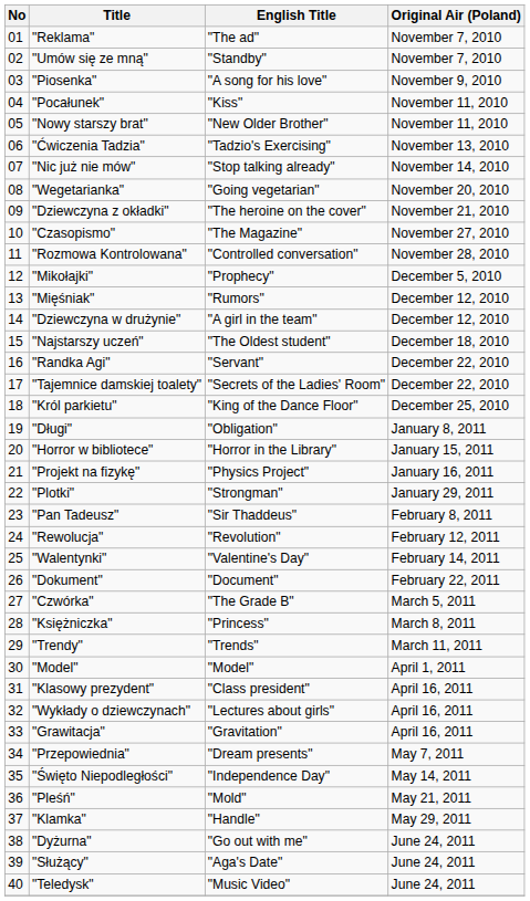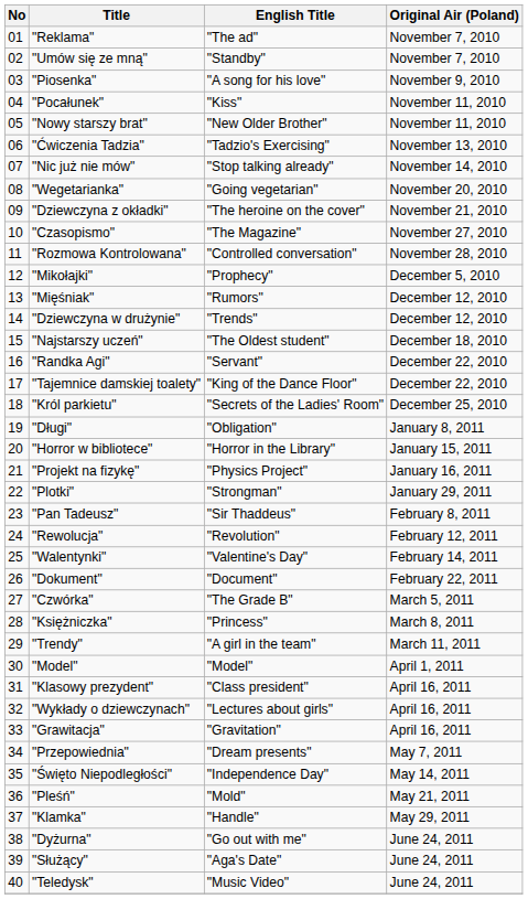 <table class="sortable wikitable" style="font-size:97%;">
 <tr>
 <th>No</th>
 <th>Title</th>
 <th>English Title</th>
 <th>Original Air (Poland)</th>
 </tr>
 <tr>
 <td>01</td>
 <td>"Reklama"</td>
 <td>"The ad"</td>
 <td>November 7, 2010</td>
 </tr>
 <tr>
 <td>02</td>
 <td>"Umów się ze mną"</td>
 <td>"Standby"</td>
 <td>November 7, 2010</td>
 </tr>
 <tr>
 <td>03</td>
 <td>"Piosenka"</td>
 <td>"A song for his love"</td>
 <td>November 9, 2010</td>
 </tr>
 <tr>
 <td>04</td>
 <td>"Pocałunek"</td>
 <td>"Kiss"</td>
 <td>November 11, 2010</td>
 </tr>
 <tr>
 <td>05</td>
 <td>"Nowy starszy brat"</td>
 <td>"New Older Brother"</td>
 <td>November 11, 2010</td>
 </tr>
 <tr>
 <td>06</td>
 <td>"Ćwiczenia Tadzia"</td>
 <td>"Tadzio's Exercising"</td>
 <td>November 13, 2010</td>
 </tr>
 <tr>
 <td>07</td>
 <td>"Nic już nie mów"</td>
 <td>"Stop talking already"</td>
 <td>November 14, 2010</td>
 </tr>
 <tr>
 <td>08</td>
 <td>"Wegetarianka"</td>
 <td>"Going vegetarian"</td>
 <td>November 20, 2010</td>
 </tr>
 <tr>
 <td>09</td>
 <td>"Dziewczyna z okładki"</td>
 <td>"The heroine on the cover"</td>
 <td>November 21, 2010</td>
 </tr>
 <tr>
 <td>10</td>
 <td>"Czasopismo"</td>
 <td>"The Magazine"</td>
 <td>November 27, 2010</td>
 </tr>
 <tr>
 <td>11</td>
 <td>"Rozmowa Kontrolowana"</td>
 <td>"Controlled conversation"</td>
 <td>November 28, 2010</td>
 </tr>
 <tr>
 <td>12</td>
 <td>"Mikołajki"</td>
 <td>"Prophecy"</td>
 <td>December 5, 2010</td>
 </tr>
 <tr>
 <td>13</td>
 <td>"Mięśniak"</td>
 <td>"Rumors"</td>
 <td>December 12, 2010</td>
 </tr>
 <tr>
 <td>14</td>
 <td>"Dziewczyna w drużynie"</td>
-<td>"A girl in the team"</td>
+<td>"Trends"</td>
 <td>December 12, 2010</td>
 </tr>
 <tr>
 <td>15</td>
 <td>"Najstarszy uczeń"</td>
 <td>"The Oldest student"</td>
 <td>December 18, 2010</td>
 </tr>
 <tr>
 <td>16</td>
 <td>"Randka Agi"</td>
 <td>"Servant"</td>
 <td>December 22, 2010</td>
 </tr>
 <tr>
 <td>17</td>
 <td>"Tajemnice damskiej toalety"</td>
-<td>"Secrets of the Ladies' Room"</td>
+<td>"King of the Dance Floor"</td>
 <td>December 22, 2010</td>
 </tr>
 <tr>
 <td>18</td>
 <td>"Król parkietu"</td>
-<td>"King of the Dance Floor"</td>
+<td>"Secrets of the Ladies' Room"</td>
 <td>December 25, 2010</td>
 </tr>
 <tr>
 <td>19</td>
 <td>"Długi"</td>
 <td>"Obligation"</td>
 <td>January 8, 2011</td>
 </tr>
 <tr>
 <td>20</td>
 <td>"Horror w bibliotece"</td>
 <td>"Horror in the Library"</td>
 <td>January 15, 2011</td>
 </tr>
 <tr>
 <td>21</td>
 <td>"Projekt na fizykę"</td>
 <td>"Physics Project"</td>
 <td>January 16, 2011</td>
 </tr>
 <tr>
 <td>22</td>
 <td>"Plotki"</td>
 <td>"Strongman"</td>
 <td>January 29, 2011</td>
 </tr>
 <tr>
 <td>23</td>
 <td>"Pan Tadeusz"</td>
 <td>"Sir Thaddeus"</td>
 <td>February 8, 2011</td>
 </tr>
 <tr>
 <td>24</td>
 <td>"Rewolucja"</td>
 <td>"Revolution"</td>
 <td>February 12, 2011</td>
 </tr>
 <tr>
 <td>25</td>
 <td>"Walentynki"</td>
 <td>"Valentine's Day"</td>
 <td>February 14, 2011</td>
 </tr>
 <tr>
 <td>26</td>
 <td>"Dokument"</td>
 <td>"Document"</td>
 <td>February 22, 2011</td>
 </tr>
 <tr>
 <td>27</td>
 <td>"Czwórka"</td>
 <td>"The Grade B"</td>
 <td>March 5, 2011</td>
 </tr>
 <tr>
 <td>28</td>
 <td>"Księżniczka"</td>
 <td>"Princess"</td>
 <td>March 8, 2011</td>
 </tr>
 <tr>
 <td>29</td>
 <td>"Trendy"</td>
-<td>"Trends"</td>
+<td>"A girl in the team"</td>
 <td>March 11, 2011</td>
 </tr>
 <tr>
 <td>30</td>
 <td>"Model"</td>
 <td>"Model"</td>
 <td>April 1, 2011</td>
 </tr>
 <tr>
 <td>31</td>
 <td>"Klasowy prezydent"</td>
 <td>"Class president"</td>
 <td>April 16, 2011</td>
 </tr>
 <tr>
 <td>32</td>
 <td>"Wykłady o dziewczynach"</td>
 <td>"Lectures about girls"</td>
 <td>April 16, 2011</td>
 </tr>
 <tr>
 <td>33</td>
 <td>"Grawitacja"</td>
 <td>"Gravitation"</td>
 <td>April 16, 2011</td>
 </tr>
 <tr>
 <td>34</td>
 <td>"Przepowiednia"</td>
 <td>"Dream presents"</td>
 <td>May 7, 2011</td>
 </tr>
 <tr>
 <td>35</td>
 <td>"Święto Niepodległości"</td>
 <td>"Independence Day"</td>
 <td>May 14, 2011</td>
 </tr>
 <tr>
 <td>36</td>
 <td>"Pleśń"</td>
 <td>"Mold"</td>
 <td>May 21, 2011</td>
 </tr>
 <tr>
 <td>37</td>
 <td>"Klamka"</td>
 <td>"Handle"</td>
 <td>May 29, 2011</td>
 </tr>
 <tr>
 <td>38</td>
 <td>"Dyżurna"</td>
 <td>"Go out with me"</td>
 <td>June 24, 2011</td>
 </tr>
 <tr>
 <td>39</td>
 <td>"Służący"</td>
 <td>"Aga's Date"</td>
 <td>June 24, 2011</td>
 </tr>
 <tr>
 <td>40</td>
 <td>"Teledysk"</td>
 <td>"Music Video"</td>
 <td>June 24, 2011</td>
 </tr>
 <tr>
 </tr>
 </table>
